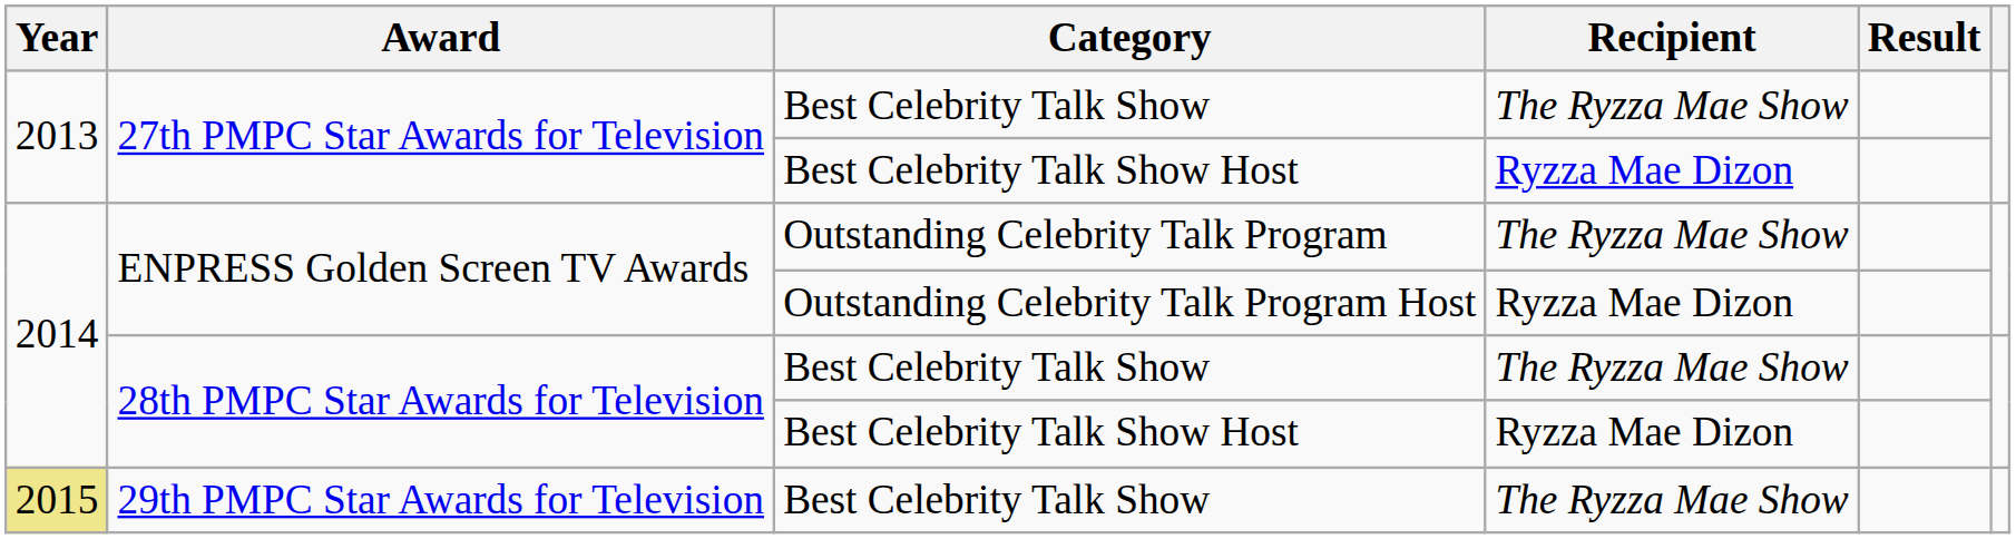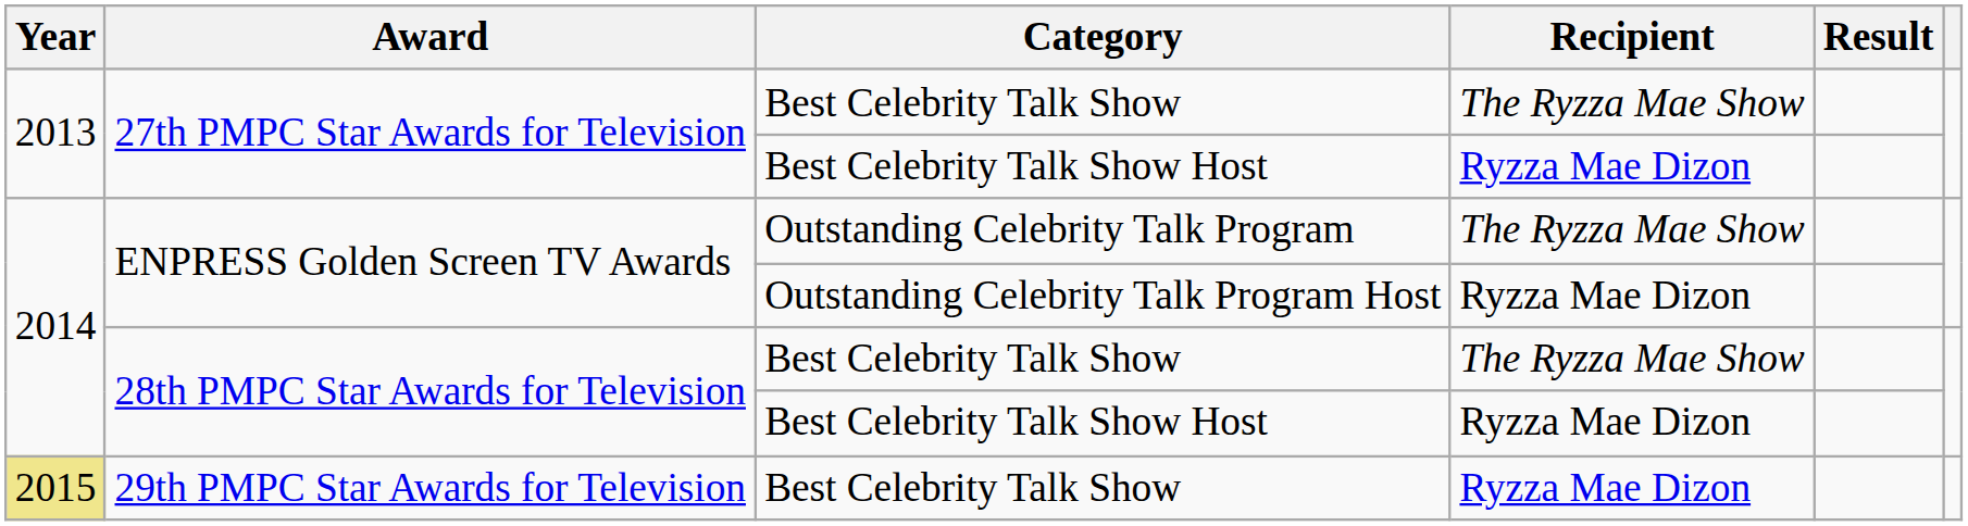 <table class="wikitable">
 <tr>
 <th>Year</th>
 <th>Award</th>
 <th>Category</th>
 <th>Recipient</th>
 <th>Result</th>
 <th></th>
 </tr>
 <tr>
 <td rowspan=2>2013</td>
 <td rowspan=2><a href='#'>27th PMPC Star Awards for Television</a></td>
 <td>Best Celebrity Talk Show</td>
 <td><em>The Ryzza Mae Show</em></td>
 <td></td>
 <td rowspan=2></td>
 </tr>
 <tr>
 <td>Best Celebrity Talk Show Host</td>
 <td><a href='#'>Ryzza Mae Dizon</a></td>
 <td></td>
 </tr>
 <tr>
 <td rowspan=4>2014</td>
 <td rowspan=2>ENPRESS Golden Screen TV Awards</td>
 <td>Outstanding Celebrity Talk Program</td>
 <td><em>The Ryzza Mae Show</em></td>
 <td></td>
 <td rowspan=2></td>
 </tr>
 <tr>
 <td>Outstanding Celebrity Talk Program Host</td>
 <td>Ryzza Mae Dizon</td>
 <td></td>
 </tr>
 <tr>
 <td rowspan=2><a href='#'>28th PMPC Star Awards for Television</a></td>
 <td>Best Celebrity Talk Show</td>
 <td><em>The Ryzza Mae Show</em></td>
 <td></td>
 <td rowspan=2></td>
 </tr>
 <tr>
 <td>Best Celebrity Talk Show Host</td>
 <td>Ryzza Mae Dizon</td>
 <td></td>
 </tr>
 <tr>
 <td style="background: khaki;">2015</td>
 <td><a href='#'>29th PMPC Star Awards for Television</a></td>
 <td>Best Celebrity Talk Show</td>
-<td><em>The Ryzza Mae Show</em></td>
+<td><a href='#'>Ryzza Mae Dizon</a></td>
 <td></td>
 <td></td>
 </tr>
 </table>
